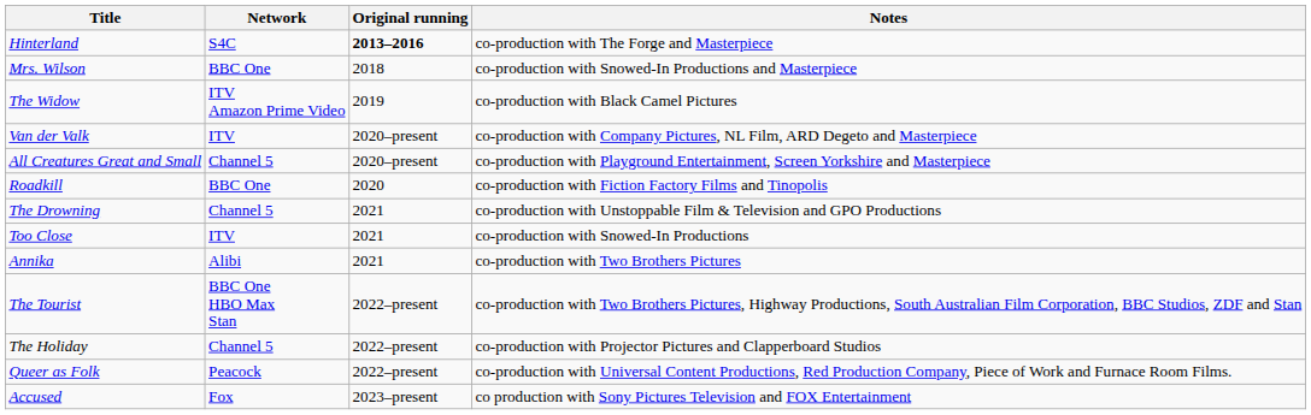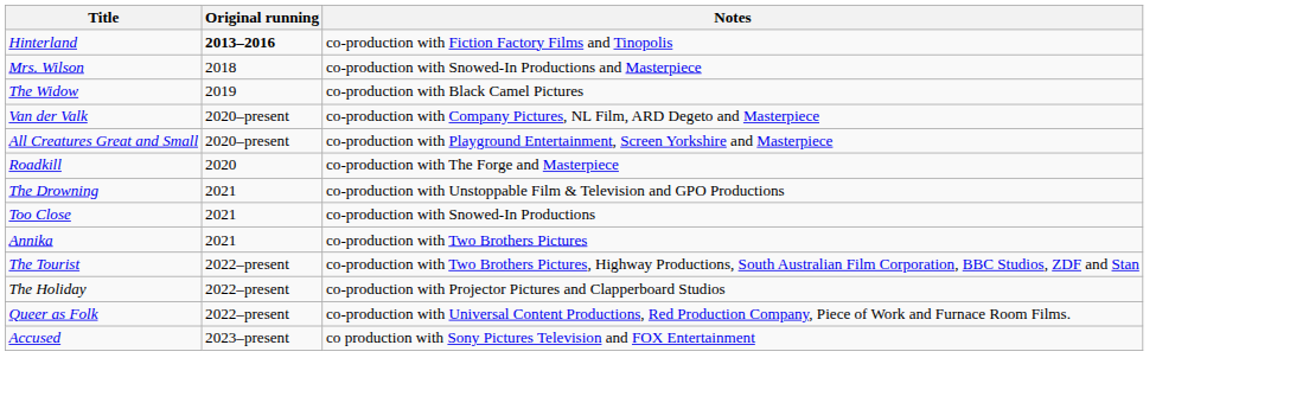 <table class="wikitable sortable">
 <tr>
 <th>Title</th>
-<th>Network</th>
 <th>Original running</th>
 <th>Notes</th>
 </tr>
 <tr>
 <td><em><a href='#'>Hinterland</a></em></td>
-<td><a href='#'>S4C</a></td>
 <td><strong>2013–2016</strong></td>
-<td>co-production with The Forge and <a href='#'>Masterpiece</a></td>
+<td>co-production with <a href='#'>Fiction Factory Films</a> and <a href='#'>Tinopolis</a></td>
 </tr>
 <tr>
 <td><em><a href='#'>Mrs. Wilson</a></em></td>
-<td><a href='#'>BBC One</a></td>
 <td>2018</td>
 <td>co-production with Snowed-In Productions and <a href='#'>Masterpiece</a></td>
 </tr>
 <tr>
 <td><em><a href='#'>The Widow</a></em></td>
-<td><a href='#'>ITV</a><br><a href='#'>Amazon Prime Video</a></td>
 <td>2019</td>
 <td>co-production with Black Camel Pictures</td>
 </tr>
 <tr>
 <td><em><a href='#'>Van der Valk</a></em></td>
-<td><a href='#'>ITV</a></td>
 <td>2020–present</td>
 <td>co-production with <a href='#'>Company Pictures</a>, NL Film, ARD Degeto and <a href='#'>Masterpiece</a></td>
 </tr>
 <tr>
 <td><em><a href='#'>All Creatures Great and Small</a></em></td>
-<td><a href='#'>Channel 5</a></td>
 <td>2020–present</td>
 <td>co-production with <a href='#'>Playground Entertainment</a>, <a href='#'>Screen Yorkshire</a> and <a href='#'>Masterpiece</a></td>
 </tr>
 <tr>
 <td><em><a href='#'>Roadkill</a></em></td>
-<td><a href='#'>BBC One</a></td>
 <td>2020</td>
-<td>co-production with <a href='#'>Fiction Factory Films</a> and <a href='#'>Tinopolis</a></td>
+<td>co-production with The Forge and <a href='#'>Masterpiece</a></td>
 </tr>
 <tr>
 <td><em><a href='#'>The Drowning</a></em></td>
-<td><a href='#'>Channel 5</a></td>
 <td>2021</td>
 <td>co-production with Unstoppable Film & Television and GPO Productions</td>
 </tr>
 <tr>
 <td><em><a href='#'>Too Close</a></em></td>
-<td><a href='#'>ITV</a></td>
 <td>2021</td>
 <td>co-production with Snowed-In Productions</td>
 </tr>
 <tr>
 <td><em><a href='#'>Annika</a></em></td>
-<td><a href='#'>Alibi</a></td>
 <td>2021</td>
 <td>co-production with <a href='#'>Two Brothers Pictures</a></td>
 </tr>
 <tr>
 <td><em><a href='#'>The Tourist</a></em></td>
-<td><a href='#'>BBC One</a><br><a href='#'>HBO Max</a><br><a href='#'>Stan</a></td>
 <td>2022–present</td>
 <td>co-production with <a href='#'>Two Brothers Pictures</a>, Highway Productions, <a href='#'>South Australian Film Corporation</a>, <a href='#'>BBC Studios</a>, <a href='#'>ZDF</a> and <a href='#'>Stan</a></td>
 </tr>
 <tr>
 <td><em>The Holiday</em></td>
-<td><a href='#'>Channel 5</a></td>
 <td>2022–present</td>
 <td>co-production with Projector Pictures and Clapperboard Studios</td>
 </tr>
 <tr>
 <td><em><a href='#'>Queer as Folk</a></em></td>
-<td><a href='#'>Peacock</a></td>
 <td>2022–present</td>
 <td>co-production with <a href='#'>Universal Content Productions</a>, <a href='#'>Red Production Company</a>, Piece of Work and Furnace Room Films.</td>
 </tr>
 <tr>
 <td><em><a href='#'>Accused</a></em></td>
-<td><a href='#'>Fox</a></td>
 <td>2023–present</td>
 <td>co production with <a href='#'>Sony Pictures Television</a> and <a href='#'>FOX Entertainment</a></td>
 </tr>
 </table>
